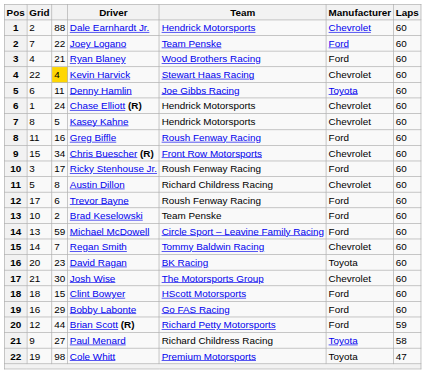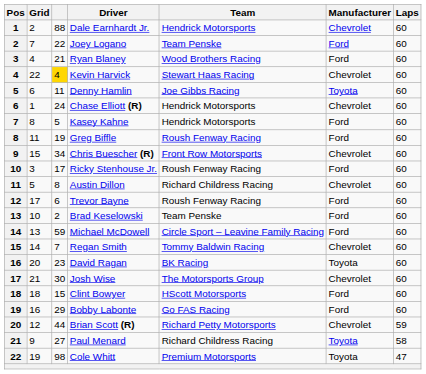 <table class="wikitable" style="font-size:95%">
 <tr>
 <th>Pos</th>
 <th>Grid</th>
 <th></th>
 <th>Driver</th>
 <th>Team</th>
 <th>Manufacturer</th>
 <th>Laps</th>
 </tr>
 <tr>
 <th>1</th>
 <td>2</td>
 <td>88</td>
 <td><a href='#'>Dale Earnhardt Jr.</a></td>
 <td><a href='#'>Hendrick Motorsports</a></td>
 <td><a href='#'>Chevrolet</a></td>
 <td>60</td>
 </tr>
 <tr>
 <th>2</th>
 <td>7</td>
 <td>22</td>
 <td><a href='#'>Joey Logano</a></td>
 <td><a href='#'>Team Penske</a></td>
 <td><a href='#'>Ford</a></td>
 <td>60</td>
 </tr>
 <tr>
 <th>3</th>
 <td>4</td>
 <td>21</td>
 <td><a href='#'>Ryan Blaney</a></td>
 <td><a href='#'>Wood Brothers Racing</a></td>
 <td>Ford</td>
 <td>60</td>
 </tr>
 <tr>
 <th>4</th>
 <td>22</td>
 <td style="background: gold;">4</td>
 <td><a href='#'>Kevin Harvick</a></td>
 <td><a href='#'>Stewart Haas Racing</a></td>
 <td>Chevrolet</td>
 <td>60</td>
 </tr>
 <tr>
 <th>5</th>
 <td>6</td>
 <td>11</td>
 <td><a href='#'>Denny Hamlin</a></td>
 <td><a href='#'>Joe Gibbs Racing</a></td>
 <td><a href='#'>Toyota</a></td>
 <td>60</td>
 </tr>
 <tr>
 <th>6</th>
 <td>1</td>
 <td>24</td>
 <td><a href='#'>Chase Elliott</a> <strong>(R)</strong></td>
 <td>Hendrick Motorsports</td>
 <td>Chevrolet</td>
 <td>60</td>
 </tr>
 <tr>
 <th>7</th>
 <td>8</td>
 <td>5</td>
 <td><a href='#'>Kasey Kahne</a></td>
 <td>Hendrick Motorsports</td>
-<td>Chevrolet</td>
+<td>Ford</td>
 <td>60</td>
 </tr>
 <tr>
 <th>8</th>
 <td>11</td>
-<td>16</td>
+<td>19</td>
 <td><a href='#'>Greg Biffle</a></td>
 <td><a href='#'>Roush Fenway Racing</a></td>
 <td>Ford</td>
 <td>60</td>
 </tr>
 <tr>
 <th>9</th>
 <td>15</td>
 <td>34</td>
 <td><a href='#'>Chris Buescher</a> <strong>(R)</strong></td>
 <td><a href='#'>Front Row Motorsports</a></td>
 <td>Chevrolet</td>
 <td>60</td>
 </tr>
 <tr>
 <th>10</th>
 <td>3</td>
 <td>17</td>
 <td><a href='#'>Ricky Stenhouse Jr.</a></td>
 <td>Roush Fenway Racing</td>
 <td>Ford</td>
 <td>60</td>
 </tr>
 <tr>
 <th>11</th>
 <td>5</td>
 <td>8</td>
 <td><a href='#'>Austin Dillon</a></td>
 <td>Richard Childress Racing</td>
 <td>Chevrolet</td>
 <td>60</td>
 </tr>
 <tr>
 <th>12</th>
 <td>17</td>
 <td>6</td>
 <td><a href='#'>Trevor Bayne</a></td>
 <td>Roush Fenway Racing</td>
 <td>Ford</td>
 <td>60</td>
 </tr>
 <tr>
 <th>13</th>
 <td>10</td>
 <td>2</td>
 <td><a href='#'>Brad Keselowski</a></td>
 <td>Team Penske</td>
 <td>Ford</td>
 <td>60</td>
 </tr>
 <tr>
 <th>14</th>
 <td>13</td>
 <td>59</td>
 <td><a href='#'>Michael McDowell</a></td>
 <td><a href='#'>Circle Sport – Leavine Family Racing</a></td>
 <td>Ford</td>
 <td>60</td>
 </tr>
 <tr>
 <th>15</th>
 <td>14</td>
 <td>7</td>
 <td><a href='#'>Regan Smith</a></td>
 <td><a href='#'>Tommy Baldwin Racing</a></td>
 <td>Chevrolet</td>
 <td>60</td>
 </tr>
 <tr>
 <th>16</th>
 <td>20</td>
 <td>23</td>
 <td><a href='#'>David Ragan</a></td>
 <td><a href='#'>BK Racing</a></td>
 <td>Toyota</td>
 <td>60</td>
 </tr>
 <tr>
 <th>17</th>
 <td>21</td>
 <td>30</td>
 <td><a href='#'>Josh Wise</a></td>
 <td><a href='#'>The Motorsports Group</a></td>
 <td>Chevrolet</td>
 <td>60</td>
 </tr>
 <tr>
 <th>18</th>
 <td>18</td>
 <td>15</td>
 <td><a href='#'>Clint Bowyer</a></td>
 <td><a href='#'>HScott Motorsports</a></td>
 <td>Ford</td>
 <td>60</td>
 </tr>
 <tr>
 <th>19</th>
 <td>16</td>
 <td>29</td>
 <td><a href='#'>Bobby Labonte</a></td>
 <td><a href='#'>Go FAS Racing</a></td>
 <td>Ford</td>
 <td>60</td>
 </tr>
 <tr>
 <th>20</th>
 <td>12</td>
 <td>44</td>
 <td><a href='#'>Brian Scott</a> <strong>(R)</strong></td>
 <td><a href='#'>Richard Petty Motorsports</a></td>
-<td>Ford</td>
+<td>Chevrolet</td>
 <td>59</td>
 </tr>
 <tr>
 <th>21</th>
 <td>9</td>
 <td>27</td>
 <td><a href='#'>Paul Menard</a></td>
 <td>Richard Childress Racing</td>
 <td><a href='#'>Toyota</a></td>
 <td>58</td>
 </tr>
 <tr>
 <th>22</th>
 <td>19</td>
 <td>98</td>
 <td><a href='#'>Cole Whitt</a></td>
 <td><a href='#'>Premium Motorsports</a></td>
 <td>Toyota</td>
 <td>47</td>
 </tr>
 <tr>
 <th colspan="7"></th>
 </tr>
 </table>
